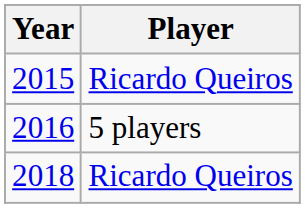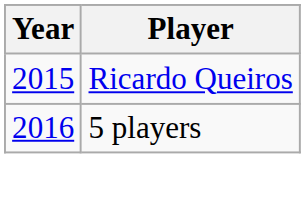 <table class="wikitable">
 <tr>
 <th>Year</th>
 <th>Player</th>
 </tr>
 <tr>
 <td><a href='#'>2015</a></td>
 <td> <a href='#'>Ricardo Queiros</a></td>
 </tr>
 <tr>
 <td><a href='#'>2016</a></td>
 <td>5 players</td>
 </tr>
-<tr>
-<td><a href='#'>2018</a></td>
-<td> <a href='#'>Ricardo Queiros</a></td>
-</tr>
 </table>
